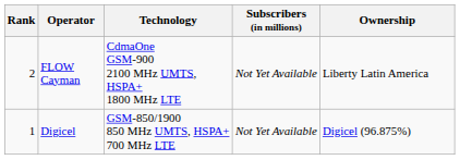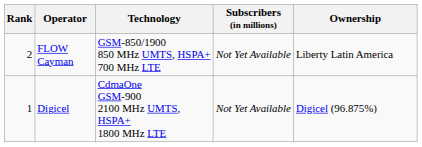 <table class="wikitable">
 <tr>
 <th style="width:3%;">Rank</th>
 <th style="width:15%;">Operator</th>
 <th style="width:30%;">Technology</th>
 <th style="width:20%;">Subscribers<br><small>(in millions)</small></th>
 <th style="width:32%;">Ownership</th>
 </tr>
 <tr>
 <td align=right>2</td>
 <td><a href='#'>FLOW Cayman</a></td>
-<td><a href='#'>CdmaOne</a><br> <a href='#'>GSM</a>-900 <br>2100 MHz <a href='#'>UMTS</a>, <a href='#'>HSPA+</a><br>1800 MHz <a href='#'>LTE</a></td>
+<td><a href='#'>GSM</a>-850/1900<br>850 MHz <a href='#'>UMTS</a>, <a href='#'>HSPA+</a><br>700 MHz <a href='#'>LTE</a></td>
 <td><em>Not Yet Available</em></td>
 <td>Liberty Latin America</td>
 </tr>
 <tr>
 <td align=right>1</td>
 <td><a href='#'>Digicel</a></td>
-<td><a href='#'>GSM</a>-850/1900<br>850 MHz <a href='#'>UMTS</a>, <a href='#'>HSPA+</a><br>700 MHz <a href='#'>LTE</a></td>
+<td><a href='#'>CdmaOne</a><br> <a href='#'>GSM</a>-900 <br>2100 MHz <a href='#'>UMTS</a>, <a href='#'>HSPA+</a><br>1800 MHz <a href='#'>LTE</a></td>
 <td><em>Not Yet Available</em></td>
 <td><a href='#'>Digicel</a> (96.875%)</td>
 </tr>
 </table>
